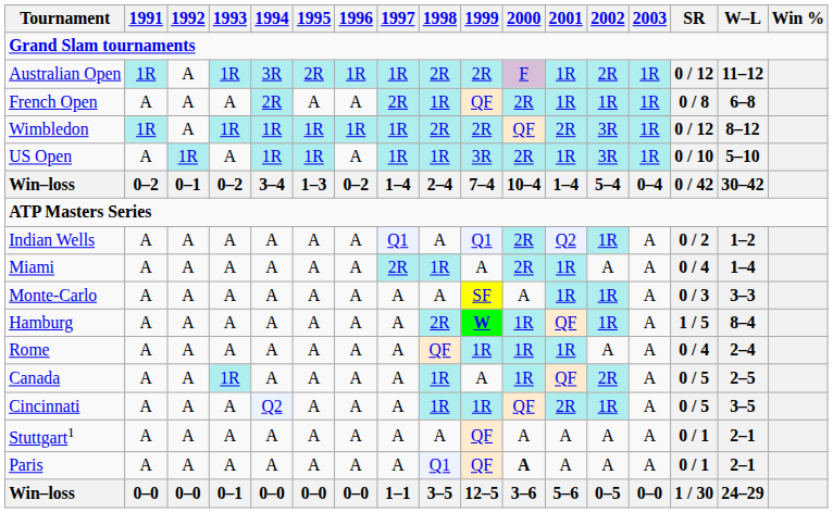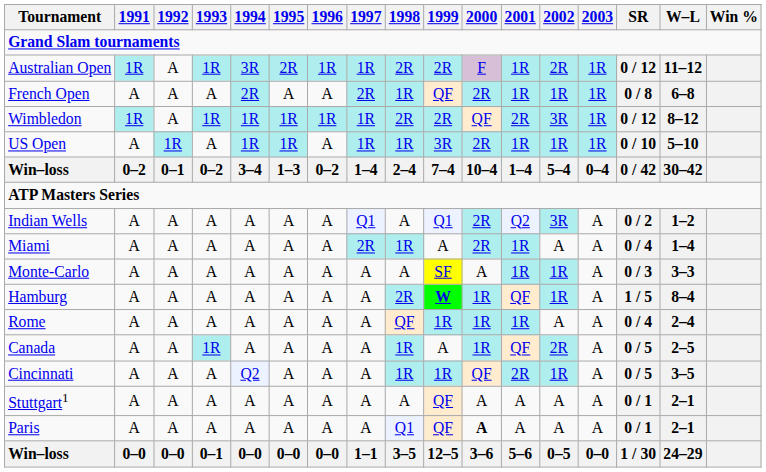 <table class=wikitable style=text-align:center;font-size:97%>
 <tr>
 <th>Tournament</th>
 <th><a href='#'>1991</a></th>
 <th><a href='#'>1992</a></th>
 <th><a href='#'>1993</a></th>
 <th><a href='#'>1994</a></th>
 <th><a href='#'>1995</a></th>
 <th><a href='#'>1996</a></th>
 <th><a href='#'>1997</a></th>
 <th><a href='#'>1998</a></th>
 <th><a href='#'>1999</a></th>
 <th><a href='#'>2000</a></th>
 <th><a href='#'>2001</a></th>
 <th><a href='#'>2002</a></th>
 <th><a href='#'>2003</a></th>
 <th>SR</th>
 <th>W–L</th>
 <th>Win %</th>
 </tr>
 <tr>
 <td colspan=23 align=left><strong><a href='#'>Grand Slam tournaments</a></strong></td>
 </tr>
 <tr>
 <td align=left><a href='#'>Australian Open</a></td>
 <td bgcolor=afeeee><a href='#'>1R</a></td>
 <td>A</td>
 <td bgcolor=afeeee><a href='#'>1R</a></td>
 <td bgcolor=afeeee><a href='#'>3R</a></td>
 <td bgcolor=afeeee><a href='#'>2R</a></td>
 <td bgcolor=afeeee><a href='#'>1R</a></td>
 <td bgcolor=afeeee><a href='#'>1R</a></td>
 <td bgcolor=afeeee><a href='#'>2R</a></td>
 <td bgcolor=afeeee><a href='#'>2R</a></td>
 <td bgcolor=thistle><a href='#'>F</a></td>
 <td bgcolor=afeeee><a href='#'>1R</a></td>
 <td bgcolor=afeeee><a href='#'>2R</a></td>
 <td bgcolor=afeeee><a href='#'>1R</a></td>
 <th>0 / 12</th>
 <th>11–12</th>
 <th></th>
 </tr>
 <tr>
 <td align=left><a href='#'>French Open</a></td>
 <td>A</td>
 <td>A</td>
 <td>A</td>
 <td bgcolor=afeeee><a href='#'>2R</a></td>
 <td>A</td>
 <td>A</td>
 <td bgcolor=afeeee><a href='#'>2R</a></td>
 <td bgcolor=afeeee><a href='#'>1R</a></td>
 <td bgcolor=ffebcd><a href='#'>QF</a></td>
 <td bgcolor=afeeee><a href='#'>2R</a></td>
 <td bgcolor=afeeee><a href='#'>1R</a></td>
 <td bgcolor=afeeee><a href='#'>1R</a></td>
 <td bgcolor=afeeee><a href='#'>1R</a></td>
 <th>0 / 8</th>
 <th>6–8</th>
 <th></th>
 </tr>
 <tr>
 <td align=left><a href='#'>Wimbledon</a></td>
 <td bgcolor=afeeee><a href='#'>1R</a></td>
 <td>A</td>
 <td bgcolor=afeeee><a href='#'>1R</a></td>
 <td bgcolor=afeeee><a href='#'>1R</a></td>
 <td bgcolor=afeeee><a href='#'>1R</a></td>
 <td bgcolor=afeeee><a href='#'>1R</a></td>
 <td bgcolor=afeeee><a href='#'>1R</a></td>
 <td bgcolor=afeeee><a href='#'>2R</a></td>
 <td bgcolor=afeeee><a href='#'>2R</a></td>
 <td bgcolor=ffebcd><a href='#'>QF</a></td>
 <td bgcolor=afeeee><a href='#'>2R</a></td>
 <td bgcolor=afeeee><a href='#'>3R</a></td>
 <td bgcolor=afeeee><a href='#'>1R</a></td>
 <th>0 / 12</th>
 <th>8–12</th>
 <th></th>
 </tr>
 <tr>
 <td align=left><a href='#'>US Open</a></td>
 <td>A</td>
 <td bgcolor=afeeee><a href='#'>1R</a></td>
 <td>A</td>
 <td bgcolor=afeeee><a href='#'>1R</a></td>
 <td bgcolor=afeeee><a href='#'>1R</a></td>
 <td>A</td>
 <td bgcolor=afeeee><a href='#'>1R</a></td>
 <td bgcolor=afeeee><a href='#'>1R</a></td>
 <td bgcolor=afeeee><a href='#'>3R</a></td>
 <td bgcolor=afeeee><a href='#'>2R</a></td>
 <td bgcolor=afeeee><a href='#'>1R</a></td>
-<td bgcolor=afeeee><a href='#'>3R</a></td>
+<td bgcolor=afeeee><a href='#'>1R</a></td>
 <td bgcolor=afeeee><a href='#'>1R</a></td>
 <th>0 / 10</th>
 <th>5–10</th>
 <th></th>
 </tr>
 <tr>
 <th style=text-align:left>Win–loss</th>
 <th>0–2</th>
 <th>0–1</th>
 <th>0–2</th>
 <th>3–4</th>
 <th>1–3</th>
 <th>0–2</th>
 <th>1–4</th>
 <th>2–4</th>
 <th>7–4</th>
 <th>10–4</th>
 <th>1–4</th>
 <th>5–4</th>
 <th>0–4</th>
 <th>0 / 42</th>
 <th>30–42</th>
 <th></th>
 </tr>
 <tr>
 <td colspan=23 align=left><strong>ATP Masters Series</strong></td>
 </tr>
 <tr>
 <td align=left><a href='#'>Indian Wells</a></td>
 <td>A</td>
 <td>A</td>
 <td>A</td>
 <td>A</td>
 <td>A</td>
 <td>A</td>
 <td bgcolor=ecf2ff><a href='#'>Q1</a></td>
 <td>A</td>
 <td bgcolor=ecf2ff><a href='#'>Q1</a></td>
 <td bgcolor=afeeee><a href='#'>2R</a></td>
 <td bgcolor=ecf2ff><a href='#'>Q2</a></td>
-<td bgcolor=afeeee><a href='#'>1R</a></td>
+<td bgcolor=afeeee><a href='#'>3R</a></td>
 <td>A</td>
 <th>0 / 2</th>
 <th>1–2</th>
 <th></th>
 </tr>
 <tr>
 <td align=left><a href='#'>Miami</a></td>
 <td>A</td>
 <td>A</td>
 <td>A</td>
 <td>A</td>
 <td>A</td>
 <td>A</td>
 <td bgcolor=afeeee><a href='#'>2R</a></td>
 <td bgcolor=afeeee><a href='#'>1R</a></td>
 <td>A</td>
 <td bgcolor=afeeee><a href='#'>2R</a></td>
 <td bgcolor=afeeee><a href='#'>1R</a></td>
 <td>A</td>
 <td>A</td>
 <th>0 / 4</th>
 <th>1–4</th>
 <th></th>
 </tr>
 <tr>
 <td align=left><a href='#'>Monte-Carlo</a></td>
 <td>A</td>
 <td>A</td>
 <td>A</td>
 <td>A</td>
 <td>A</td>
 <td>A</td>
 <td>A</td>
 <td>A</td>
 <td bgcolor=yellow><a href='#'>SF</a></td>
 <td>A</td>
 <td bgcolor=afeeee><a href='#'>1R</a></td>
 <td bgcolor=afeeee><a href='#'>1R</a></td>
 <td>A</td>
 <th>0 / 3</th>
 <th>3–3</th>
 <th></th>
 </tr>
 <tr>
 <td align=left><a href='#'>Hamburg</a></td>
 <td>A</td>
 <td>A</td>
 <td>A</td>
 <td>A</td>
 <td>A</td>
 <td>A</td>
 <td>A</td>
 <td bgcolor=afeeee><a href='#'>2R</a></td>
 <td bgcolor=lime><strong><a href='#'>W</a></strong></td>
 <td bgcolor=afeeee><a href='#'>1R</a></td>
 <td bgcolor=ffebcd><a href='#'>QF</a></td>
 <td bgcolor=afeeee><a href='#'>1R</a></td>
 <td>A</td>
 <th>1 / 5</th>
 <th>8–4</th>
 <th></th>
 </tr>
 <tr>
 <td align=left><a href='#'>Rome</a></td>
 <td>A</td>
 <td>A</td>
 <td>A</td>
 <td>A</td>
 <td>A</td>
 <td>A</td>
 <td>A</td>
 <td bgcolor=ffebcd><a href='#'>QF</a></td>
 <td bgcolor=afeeee><a href='#'>1R</a></td>
 <td bgcolor=afeeee><a href='#'>1R</a></td>
 <td bgcolor=afeeee><a href='#'>1R</a></td>
 <td>A</td>
 <td>A</td>
 <th>0 / 4</th>
 <th>2–4</th>
 <th></th>
 </tr>
 <tr>
 <td align=left><a href='#'>Canada</a></td>
 <td>A</td>
 <td>A</td>
 <td bgcolor=afeeee><a href='#'>1R</a></td>
 <td>A</td>
 <td>A</td>
 <td>A</td>
 <td>A</td>
 <td bgcolor=afeeee><a href='#'>1R</a></td>
 <td>A</td>
 <td bgcolor=afeeee><a href='#'>1R</a></td>
 <td bgcolor=ffebcd><a href='#'>QF</a></td>
 <td bgcolor=afeeee><a href='#'>2R</a></td>
 <td>A</td>
 <th>0 / 5</th>
 <th>2–5</th>
 <th></th>
 </tr>
 <tr>
 <td align=left><a href='#'>Cincinnati</a></td>
 <td>A</td>
 <td>A</td>
 <td>A</td>
 <td bgcolor=ecf2ff><a href='#'>Q2</a></td>
 <td>A</td>
 <td>A</td>
 <td>A</td>
 <td bgcolor=afeeee><a href='#'>1R</a></td>
 <td bgcolor=afeeee><a href='#'>1R</a></td>
 <td bgcolor=ffebcd><a href='#'>QF</a></td>
 <td bgcolor=afeeee><a href='#'>2R</a></td>
 <td bgcolor=afeeee><a href='#'>1R</a></td>
 <td>A</td>
 <th>0 / 5</th>
 <th>3–5</th>
 <th></th>
 </tr>
 <tr>
 <td align=left><a href='#'>Stuttgart</a><sup>1</sup></td>
 <td>A</td>
 <td>A</td>
 <td>A</td>
 <td>A</td>
 <td>A</td>
 <td>A</td>
 <td>A</td>
 <td>A</td>
 <td bgcolor=ffebcd><a href='#'>QF</a></td>
 <td>A</td>
 <td>A</td>
 <td>A</td>
 <td>A</td>
 <th>0 / 1</th>
 <th>2–1</th>
 <th></th>
 </tr>
 <tr>
 <td align=left><a href='#'>Paris</a></td>
 <td>A</td>
 <td>A</td>
 <td>A</td>
 <td>A</td>
 <td>A</td>
 <td>A</td>
 <td>A</td>
 <td bgcolor=ecf2ff><a href='#'>Q1</a></td>
 <td bgcolor=ffebcd><a href='#'>QF</a></td>
 <td><strong>A</strong></td>
 <td>A</td>
 <td>A</td>
 <td>A</td>
 <th>0 / 1</th>
 <th>2–1</th>
 <th></th>
 </tr>
 <tr>
 <th style=text-align:left>Win–loss</th>
 <th>0–0</th>
 <th>0–0</th>
 <th>0–1</th>
 <th>0–0</th>
 <th>0–0</th>
 <th>0–0</th>
 <th>1–1</th>
 <th>3–5</th>
 <th>12–5</th>
 <th>3–6</th>
 <th>5–6</th>
 <th>0–5</th>
 <th>0–0</th>
 <th>1 / 30</th>
 <th>24–29</th>
 <th></th>
 </tr>
 </table>
